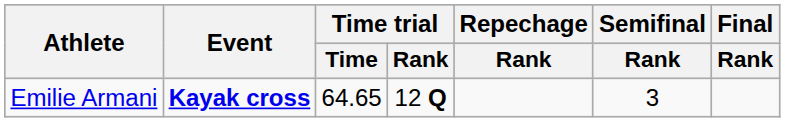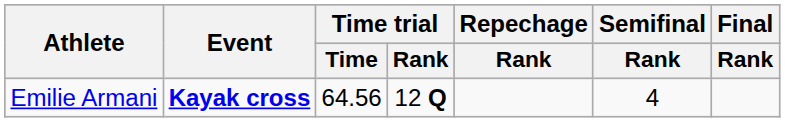 <table class=wikitable style=font-size:90%;text-align:center>
 <tr>
 <th rowspan=2>Athlete</th>
 <th rowspan=2>Event</th>
 <th colspan=2>Time trial</th>
 <th>Repechage</th>
 <th>Semifinal</th>
 <th>Final</th>
 </tr>
 <tr style=font-size:95%>
 <th>Time</th>
 <th>Rank</th>
 <th>Rank</th>
 <th>Rank</th>
 <th>Rank</th>
 </tr>
 <tr align=center>
 <td align=left><a href='#'>Emilie Armani</a></td>
 <td align=left><strong><a href='#'>Kayak cross</a></strong></td>
-<td>64.65</td>
+<td>64.56</td>
 <td>12 <strong>Q</strong></td>
 <td></td>
-<td>3</td>
+<td>4</td>
 <td></td>
 </tr>
 </table>
